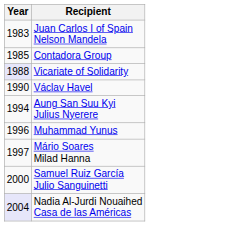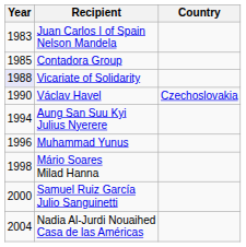 <table class="wikitable">
 <tr>
 <th>Year</th>
 <th>Recipient</th>
+<th>Country</th>
 </tr>
 <tr>
 <td>1983</td>
 <td><a href='#'>Juan Carlos I of Spain</a> <br> <a href='#'>Nelson Mandela</a></td>
+<td> <br> </td>
 </tr>
 <tr>
 <td>1985</td>
 <td><a href='#'>Contadora Group</a></td>
+<td>   </td>
 </tr>
 <tr>
 <td style="background: lavender;">1988</td>
 <td><a href='#'>Vicariate of Solidarity</a></td>
+<td></td>
 </tr>
 <tr>
 <td>1990</td>
 <td><a href='#'>Václav Havel</a></td>
+<td> <a href='#'>Czechoslovakia</a></td>
 </tr>
 <tr>
 <td>1994</td>
 <td><a href='#'>Aung San Suu Kyi</a> <br> <a href='#'>Julius Nyerere</a></td>
+<td> <br> </td>
 </tr>
 <tr>
 <td>1996</td>
 <td><a href='#'>Muhammad Yunus</a></td>
+<td></td>
 </tr>
 <tr>
-<td>1997</td>
+<td>1998</td>
 <td><a href='#'>Mário Soares</a> <br> Milad Hanna</td>
+<td> <br> </td>
 </tr>
 <tr>
 <td>2000</td>
 <td><a href='#'>Samuel Ruiz García</a> <br> <a href='#'>Julio Sanguinetti</a></td>
+<td> <br> </td>
 </tr>
 <tr>
-<td style="background: lavender;">2004</td>
+<td>2004</td>
 <td>Nadia Al-Jurdi Nouaihed <br> <a href='#'>Casa de las Américas</a></td>
+<td> <br> </td>
 </tr>
 </table>
